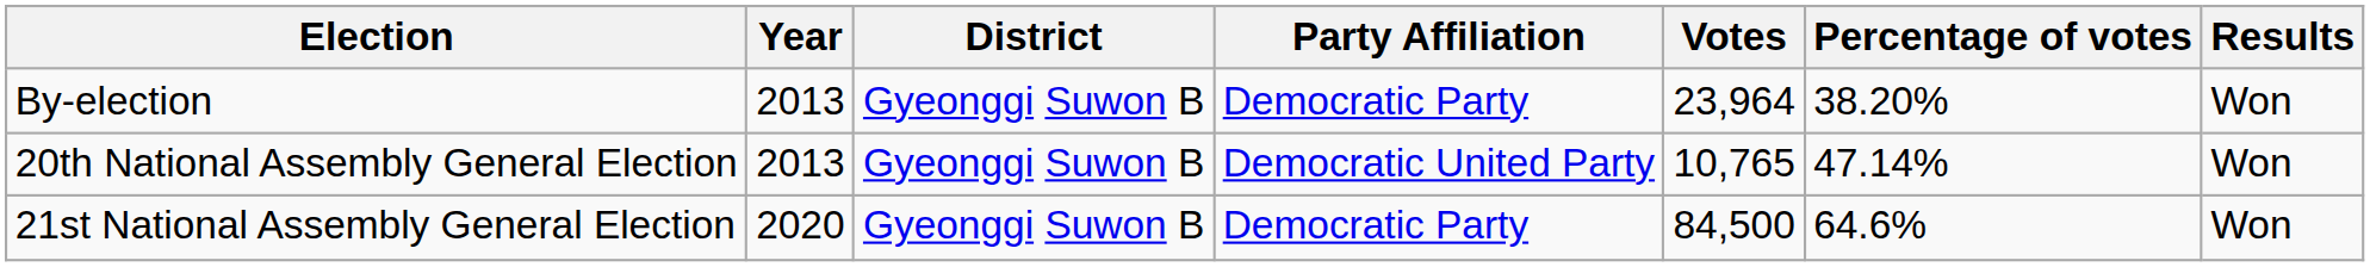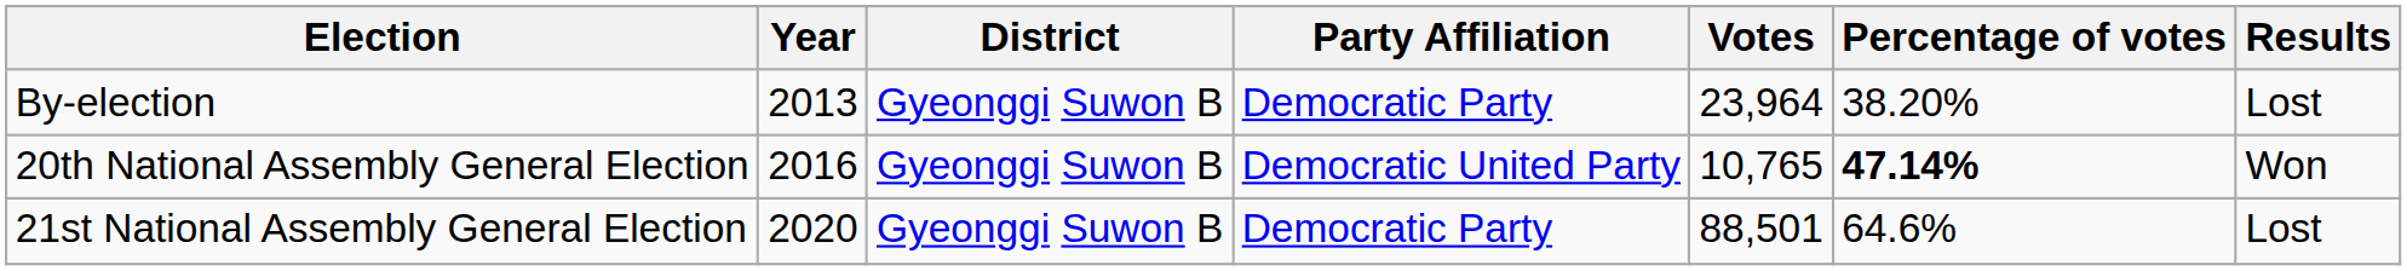 <table class="wikitable">
 <tr>
 <th>Election</th>
 <th>Year</th>
 <th>District</th>
 <th>Party Affiliation</th>
 <th>Votes</th>
 <th>Percentage of votes</th>
 <th>Results</th>
 </tr>
 <tr>
 <td>By-election</td>
 <td>2013</td>
 <td><a href='#'>Gyeonggi</a> <a href='#'>Suwon</a> B</td>
 <td><a href='#'>Democratic Party</a></td>
 <td>23,964</td>
 <td>38.20%</td>
-<td>Won</td>
+<td>Lost</td>
 </tr>
 <tr>
 <td>20th National Assembly General Election</td>
-<td>2013</td>
+<td>2016</td>
 <td><a href='#'>Gyeonggi</a> <a href='#'>Suwon</a> B</td>
 <td><a href='#'>Democratic United Party</a></td>
 <td>10,765</td>
-<td>47.14%</td>
+<td><strong>47.14%</strong></td>
 <td>Won</td>
 </tr>
 <tr>
 <td>21st National Assembly General Election</td>
 <td>2020</td>
 <td><a href='#'>Gyeonggi</a> <a href='#'>Suwon</a> B</td>
 <td><a href='#'>Democratic Party</a></td>
-<td>84,500</td>
+<td>88,501</td>
 <td>64.6%</td>
-<td>Won</td>
+<td>Lost</td>
 </tr>
 </table>
